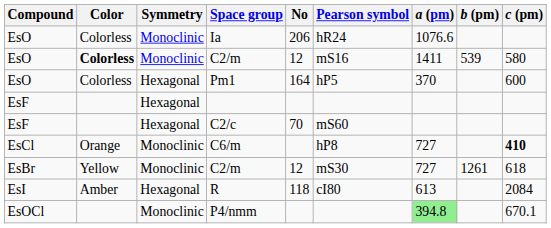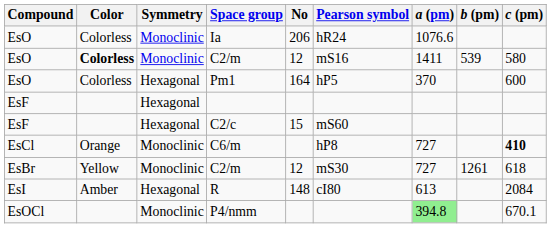 <table class = wikitable>
 <tr>
 <th>Compound</th>
 <th>Color</th>
 <th>Symmetry</th>
 <th><a href='#'>Space group</a></th>
 <th>No</th>
 <th><a href='#'>Pearson symbol</a></th>
 <th><em>a</em> (<a href='#'>pm</a>)</th>
 <th><em>b</em> (pm)</th>
 <th><em>c</em> (pm)</th>
 </tr>
 <tr>
 <td>EsO</td>
 <td>Colorless</td>
 <td><a href='#'>Monoclinic</a></td>
 <td>Ia</td>
 <td>206</td>
 <td>hR24</td>
 <td>1076.6</td>
 <td></td>
 <td></td>
 </tr>
 <tr>
 <td>EsO</td>
 <td><strong>Colorless</strong></td>
 <td><a href='#'>Monoclinic</a></td>
 <td>C2/m</td>
 <td>12</td>
 <td>mS16</td>
 <td>1411</td>
 <td>539</td>
 <td>580</td>
 </tr>
 <tr>
 <td>EsO</td>
 <td>Colorless</td>
 <td>Hexagonal</td>
 <td>Pm1</td>
 <td>164</td>
 <td>hP5</td>
 <td>370</td>
 <td></td>
 <td>600</td>
 </tr>
 <tr>
 <td>EsF</td>
 <td></td>
 <td>Hexagonal</td>
 <td></td>
 <td></td>
 <td></td>
 <td></td>
 <td></td>
 <td></td>
 </tr>
 <tr>
 <td>EsF</td>
 <td></td>
 <td>Hexagonal</td>
 <td>C2/c</td>
-<td>70</td>
+<td>15</td>
 <td>mS60</td>
 <td></td>
 <td></td>
 <td></td>
 </tr>
 <tr>
 <td>EsCl</td>
 <td>Orange</td>
 <td>Monoclinic</td>
 <td>C6/m</td>
 <td></td>
 <td>hP8</td>
 <td>727</td>
 <td></td>
 <td><strong>410</strong></td>
 </tr>
 <tr>
 <td>EsBr</td>
 <td>Yellow</td>
 <td>Monoclinic</td>
 <td>C2/m</td>
 <td>12</td>
 <td>mS30</td>
 <td>727</td>
 <td>1261</td>
 <td>618</td>
 </tr>
 <tr>
 <td>EsI</td>
 <td>Amber</td>
 <td>Hexagonal</td>
 <td>R</td>
-<td>118</td>
+<td>148</td>
 <td>cI80</td>
 <td>613</td>
 <td></td>
 <td>2084</td>
 </tr>
 <tr>
 <td>EsOCl</td>
 <td></td>
 <td>Monoclinic</td>
 <td>P4/nmm</td>
 <td></td>
 <td></td>
 <td style="background: lightgreen;">394.8</td>
 <td></td>
 <td>670.1</td>
 </tr>
 </table>
